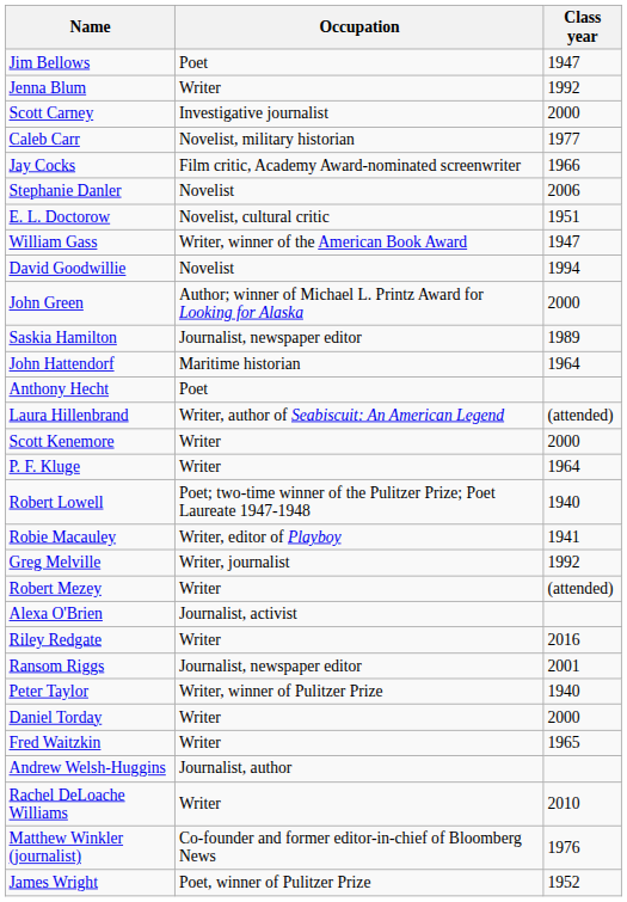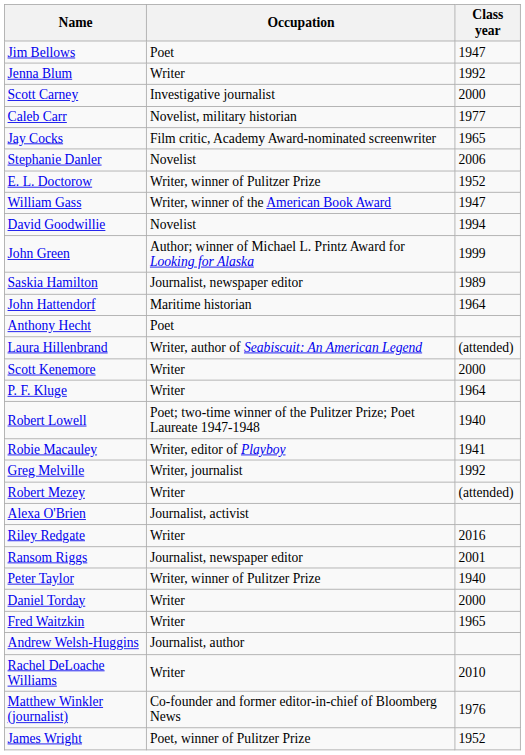 <table class="wikitable">
 <tr>
 <th>Name</th>
 <th>Occupation</th>
 <th>Class year</th>
 </tr>
 <tr>
 <td><a href='#'>Jim Bellows</a></td>
 <td>Poet</td>
 <td>1947</td>
 </tr>
 <tr>
 <td><a href='#'>Jenna Blum</a></td>
 <td>Writer</td>
 <td>1992</td>
 </tr>
 <tr>
 <td><a href='#'>Scott Carney</a></td>
 <td>Investigative journalist</td>
 <td>2000</td>
 </tr>
 <tr>
 <td><a href='#'>Caleb Carr</a></td>
 <td>Novelist, military historian</td>
 <td>1977</td>
 </tr>
 <tr>
 <td><a href='#'>Jay Cocks</a></td>
 <td>Film critic, Academy Award-nominated screenwriter</td>
-<td>1966</td>
+<td>1965</td>
 </tr>
 <tr>
 <td><a href='#'>Stephanie Danler</a></td>
 <td>Novelist</td>
 <td>2006</td>
 </tr>
 <tr>
 <td><a href='#'>E. L. Doctorow</a></td>
-<td>Novelist, cultural critic</td>
-<td>1951</td>
+<td>Writer, winner of Pulitzer Prize</td>
+<td>1952</td>
 </tr>
 <tr>
 <td><a href='#'>William Gass</a></td>
 <td>Writer, winner of the <a href='#'>American Book Award</a></td>
 <td>1947</td>
 </tr>
 <tr>
 <td><a href='#'>David Goodwillie</a></td>
 <td>Novelist</td>
 <td>1994</td>
 </tr>
 <tr>
 <td><a href='#'>John Green</a></td>
 <td>Author; winner of Michael L. Printz Award for <em><a href='#'>Looking for Alaska</a></em></td>
-<td>2000</td>
+<td>1999</td>
 </tr>
 <tr>
 <td><a href='#'>Saskia Hamilton</a></td>
 <td>Journalist, newspaper editor</td>
 <td>1989</td>
 </tr>
 <tr>
 <td><a href='#'>John Hattendorf</a></td>
 <td>Maritime historian</td>
 <td>1964</td>
 </tr>
 <tr>
 <td><a href='#'>Anthony Hecht</a></td>
 <td>Poet</td>
 <td></td>
 </tr>
 <tr>
 <td><a href='#'>Laura Hillenbrand</a></td>
 <td>Writer, author of <em><a href='#'>Seabiscuit: An American Legend</a></em></td>
 <td>(attended)</td>
 </tr>
 <tr>
 <td><a href='#'>Scott Kenemore</a></td>
 <td>Writer</td>
 <td>2000</td>
 </tr>
 <tr>
 <td><a href='#'>P. F. Kluge</a></td>
 <td>Writer</td>
 <td>1964</td>
 </tr>
 <tr>
 <td><a href='#'>Robert Lowell</a></td>
 <td>Poet; two-time winner of the Pulitzer Prize; Poet Laureate 1947-1948</td>
 <td>1940</td>
 </tr>
 <tr>
 <td><a href='#'>Robie Macauley</a></td>
 <td>Writer, editor of <em><a href='#'>Playboy</a></em></td>
 <td>1941</td>
 </tr>
 <tr>
 <td><a href='#'>Greg Melville</a></td>
 <td>Writer, journalist</td>
 <td>1992</td>
 </tr>
 <tr>
 <td><a href='#'>Robert Mezey</a></td>
 <td>Writer</td>
 <td>(attended)</td>
 </tr>
 <tr>
 <td><a href='#'>Alexa O'Brien</a></td>
 <td>Journalist, activist</td>
 <td></td>
 </tr>
 <tr>
 <td><a href='#'>Riley Redgate</a></td>
 <td>Writer</td>
 <td>2016</td>
 </tr>
 <tr>
 <td><a href='#'>Ransom Riggs</a></td>
 <td>Journalist, newspaper editor</td>
 <td>2001</td>
 </tr>
 <tr>
 <td><a href='#'>Peter Taylor</a></td>
 <td>Writer, winner of Pulitzer Prize</td>
 <td>1940</td>
 </tr>
 <tr>
 <td><a href='#'>Daniel Torday</a></td>
 <td>Writer</td>
 <td>2000</td>
 </tr>
 <tr>
 <td><a href='#'>Fred Waitzkin</a></td>
 <td>Writer</td>
 <td>1965</td>
 </tr>
 <tr>
 <td><a href='#'>Andrew Welsh-Huggins</a></td>
 <td>Journalist, author</td>
 <td></td>
 </tr>
 <tr>
 <td><a href='#'>Rachel DeLoache Williams</a></td>
 <td>Writer</td>
 <td>2010</td>
 </tr>
 <tr>
 <td><a href='#'>Matthew Winkler (journalist)</a></td>
 <td>Co-founder and former editor-in-chief of Bloomberg News</td>
 <td>1976</td>
 </tr>
 <tr>
 <td><a href='#'>James Wright</a></td>
 <td>Poet, winner of Pulitzer Prize</td>
 <td>1952</td>
 </tr>
 </table>
